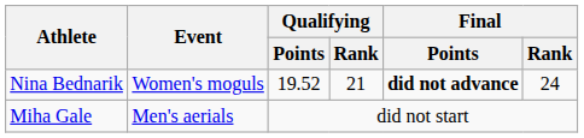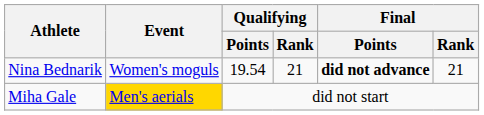 <table class="wikitable" style="font-size:90%">
 <tr>
 <th rowspan="2">Athlete</th>
 <th rowspan="2">Event</th>
 <th colspan="2">Qualifying</th>
 <th colspan="2">Final</th>
 </tr>
 <tr>
 <th>Points</th>
 <th>Rank</th>
 <th>Points</th>
 <th>Rank</th>
 </tr>
 <tr>
 <td><a href='#'>Nina Bednarik</a></td>
 <td><a href='#'>Women's moguls</a></td>
-<td align="center">19.52</td>
+<td align="center">19.54</td>
 <td align="center">21</td>
 <td align="center"><strong>did not advance</strong></td>
-<td align="center">24</td>
+<td align="center">21</td>
 </tr>
 <tr>
 <td><a href='#'>Miha Gale</a></td>
-<td><a href='#'>Men's aerials</a></td>
+<td style="background: gold;"><a href='#'>Men's aerials</a></td>
 <td colspan=4 align="center">did not start</td>
 </tr>
 </table>
